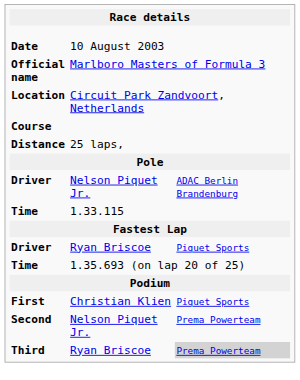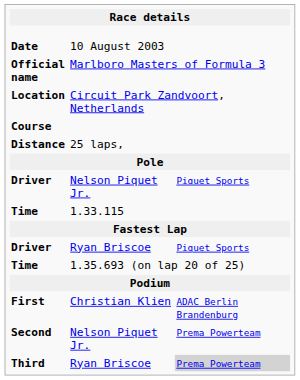 <table class="infobox" align="right" cellpadding="2" style="float:right; width: 26em; ">
 <tr>
 <th colspan="3" style="background:#efefef;">Race details</th>
 </tr>
 <tr>
 <td colspan="3" style="text-align:center;"></td>
 </tr>
 <tr>
 <td colspan="3" style="text-align:center;"></td>
 </tr>
 <tr>
 <td style="width: 20%;"><strong>Date</strong></td>
 <td>10 August 2003</td>
 </tr>
 <tr>
 <td><strong>Official name</strong></td>
 <td colspan=2><a href='#'>Marlboro Masters of Formula 3</a></td>
 </tr>
 <tr>
 <td><strong>Location</strong></td>
 <td colspan=2><a href='#'>Circuit Park Zandvoort</a>, <a href='#'>Netherlands</a></td>
 </tr>
 <tr>
 <td><strong>Course</strong></td>
 <td colspan=2></td>
 </tr>
 <tr>
 <td><strong>Distance</strong></td>
 <td colspan=2>25 laps, </td>
 </tr>
 <tr>
 <th colspan="3" style="background:#efefef;">Pole</th>
 </tr>
 <tr>
 <td><strong>Driver</strong></td>
 <td> <a href='#'>Nelson Piquet Jr.</a></td>
-<td><small><a href='#'>ADAC Berlin Brandenburg</a></small></td>
+<td><small><a href='#'>Piquet Sports</a></small></td>
 </tr>
 <tr>
 <td><strong>Time</strong></td>
 <td colspan=2>1.33.115</td>
 </tr>
 <tr>
 <th colspan="3" style="background:#efefef;">Fastest Lap</th>
 </tr>
 <tr>
 <td><strong>Driver</strong></td>
 <td> <a href='#'>Ryan Briscoe</a></td>
 <td><small><a href='#'>Piquet Sports</a></small></td>
 </tr>
 <tr>
 <td><strong>Time</strong></td>
 <td colspan=2>1.35.693 (on lap 20 of 25)</td>
 </tr>
 <tr>
 <th colspan="3" style="background:#efefef;">Podium</th>
 </tr>
 <tr>
 <td><strong>First</strong></td>
 <td> <a href='#'>Christian Klien</a></td>
-<td><small><a href='#'>Piquet Sports</a></small></td>
+<td><small><a href='#'>ADAC Berlin Brandenburg</a></small></td>
 </tr>
 <tr>
 <td><strong>Second</strong></td>
 <td> <a href='#'>Nelson Piquet Jr.</a></td>
 <td><small><a href='#'>Prema Powerteam</a></small></td>
 </tr>
 <tr>
 <td><strong>Third</strong></td>
 <td> <a href='#'>Ryan Briscoe</a></td>
 <td style="background: lightgrey;"><small><a href='#'>Prema Powerteam</a></small></td>
 </tr>
 </table>
